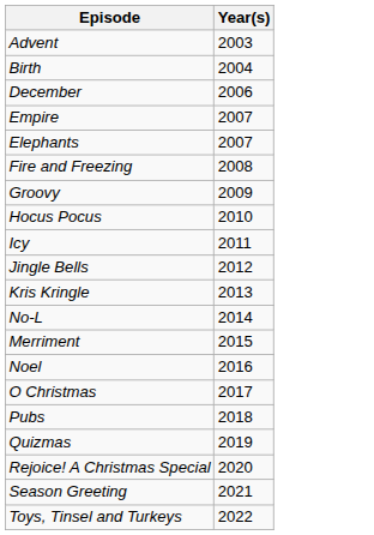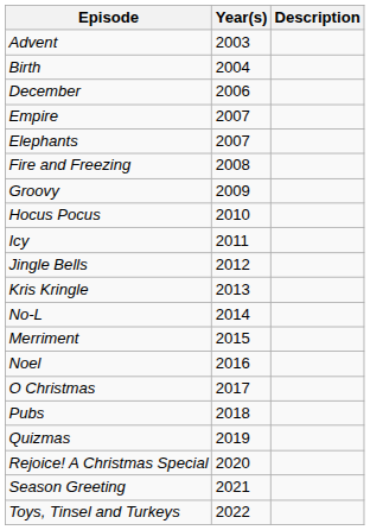 <table class="wikitable sortable">
 <tr>
 <th>Episode</th>
 <th>Year(s)</th>
+<th>Description</th>
 </tr>
 <tr>
 <td><em>Advent</em></td>
 <td>2003</td>
+<td></td>
 </tr>
 <tr>
 <td><em>Birth</em></td>
 <td>2004</td>
+<td></td>
 </tr>
 <tr>
 <td><em>December</em></td>
 <td>2006</td>
+<td></td>
 </tr>
 <tr>
 <td><em>Empire</em></td>
 <td>2007</td>
+<td></td>
 </tr>
 <tr>
 <td><em>Elephants</em></td>
 <td>2007</td>
+<td></td>
 </tr>
 <tr>
 <td><em>Fire and Freezing</em></td>
 <td>2008</td>
+<td></td>
 </tr>
 <tr>
 <td><em>Groovy</em></td>
 <td>2009</td>
+<td></td>
 </tr>
 <tr>
 <td><em>Hocus Pocus</em></td>
 <td>2010</td>
+<td></td>
 </tr>
 <tr>
 <td><em>Icy</em></td>
 <td>2011</td>
+<td></td>
 </tr>
 <tr>
 <td><em>Jingle Bells</em></td>
 <td>2012</td>
+<td></td>
 </tr>
 <tr>
 <td><em>Kris Kringle</em></td>
 <td>2013</td>
+<td></td>
 </tr>
 <tr>
 <td><em>No-L</em></td>
 <td>2014</td>
+<td></td>
 </tr>
 <tr>
 <td><em>Merriment</em></td>
 <td>2015</td>
+<td></td>
 </tr>
 <tr>
 <td><em>Noel</em></td>
 <td>2016</td>
+<td></td>
 </tr>
 <tr>
 <td><em>O Christmas</em></td>
 <td>2017</td>
+<td></td>
 </tr>
 <tr>
 <td><em>Pubs</em></td>
 <td>2018</td>
+<td></td>
 </tr>
 <tr>
 <td><em>Quizmas</em></td>
 <td>2019</td>
+<td></td>
 </tr>
 <tr>
 <td><em>Rejoice! A Christmas Special</em></td>
 <td>2020</td>
+<td></td>
 </tr>
 <tr>
 <td><em>Season Greeting</em></td>
 <td>2021</td>
+<td></td>
 </tr>
 <tr>
 <td><em>Toys, Tinsel and Turkeys</em></td>
 <td>2022</td>
+<td></td>
 </tr>
 </table>
